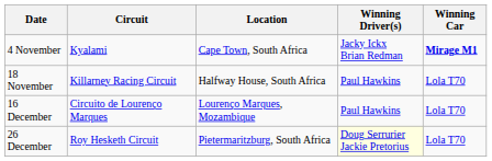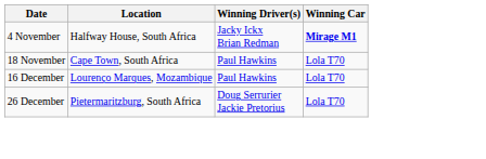 <table class="wikitable" style="font-size:85%">
 <tr>
 <th>Date</th>
-<th>Circuit</th>
 <th>Location</th>
 <th>Winning Driver(s)</th>
 <th>Winning Car</th>
 </tr>
 <tr>
 <td>4 November</td>
-<td><a href='#'>Kyalami</a></td>
-<td><a href='#'>Cape Town</a>, South Africa</td>
+<td>Halfway House, South Africa</td>
 <td> <a href='#'>Jacky Ickx</a><br> <a href='#'>Brian Redman</a></td>
 <td><strong><a href='#'>Mirage M1</a></strong></td>
 </tr>
 <tr>
 <td>18 November</td>
-<td><a href='#'>Killarney Racing Circuit</a></td>
-<td>Halfway House, South Africa</td>
+<td><a href='#'>Cape Town</a>, South Africa</td>
 <td> <a href='#'>Paul Hawkins</a></td>
 <td><a href='#'>Lola T70</a></td>
 </tr>
 <tr>
 <td>16 December</td>
-<td><a href='#'>Circuito de Lourenço Marques</a></td>
 <td><a href='#'>Lourenço Marques</a>, <a href='#'>Mozambique</a></td>
 <td> <a href='#'>Paul Hawkins</a></td>
 <td><a href='#'>Lola T70</a></td>
 </tr>
 <tr>
 <td>26 December</td>
-<td><a href='#'>Roy Hesketh Circuit</a></td>
 <td><a href='#'>Pietermaritzburg</a>, South Africa</td>
-<td style="background: lightyellow;"> <a href='#'>Doug Serrurier</a><br> <a href='#'>Jackie Pretorius</a></td>
+<td> <a href='#'>Doug Serrurier</a><br> <a href='#'>Jackie Pretorius</a></td>
 <td><a href='#'>Lola T70</a></td>
 </tr>
 </table>
